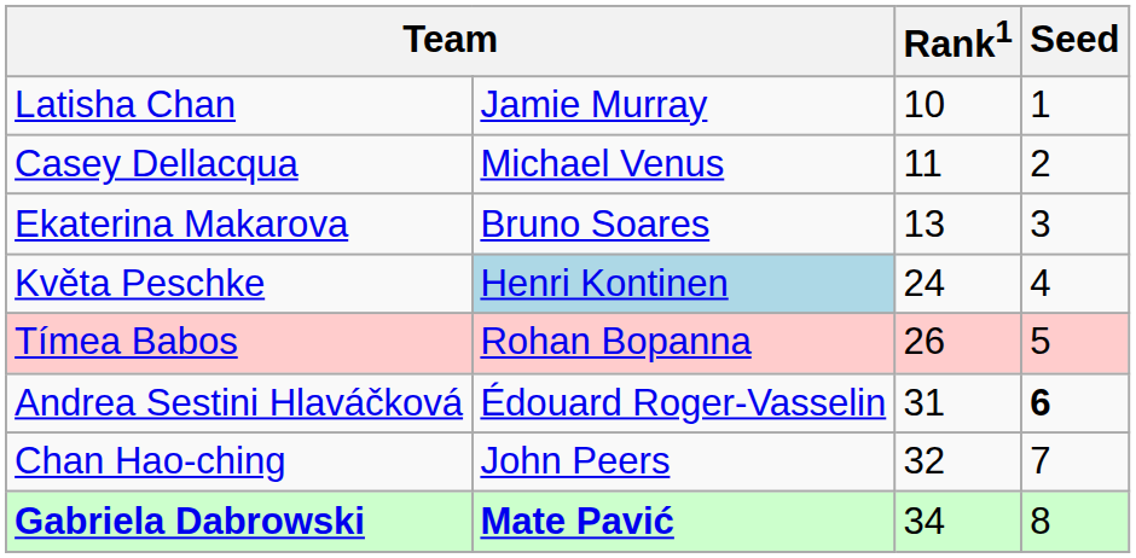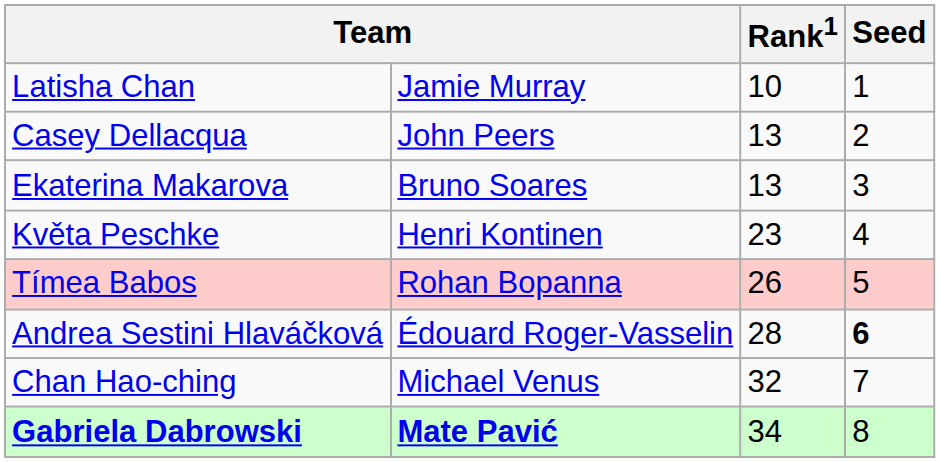 <table class="wikitable">
 <tr>
 <th width="325" colspan=2>Team</th>
 <th>Rank<sup>1</sup></th>
 <th>Seed</th>
 </tr>
 <tr s>
 <td> <a href='#'>Latisha Chan</a></td>
 <td> <a href='#'>Jamie Murray</a></td>
 <td>10</td>
 <td>1</td>
 </tr>
 <tr>
 <td> <a href='#'>Casey Dellacqua</a></td>
-<td> <a href='#'>Michael Venus</a></td>
-<td>11</td>
+<td> <a href='#'>John Peers</a></td>
+<td>13</td>
 <td>2</td>
 </tr>
 <tr>
 <td> <a href='#'>Ekaterina Makarova</a></td>
 <td> <a href='#'>Bruno Soares</a></td>
 <td>13</td>
 <td>3</td>
 </tr>
 <tr>
 <td> <a href='#'>Květa Peschke</a></td>
-<td style="background: lightblue;"> <a href='#'>Henri Kontinen</a></td>
-<td>24</td>
+<td> <a href='#'>Henri Kontinen</a></td>
+<td>23</td>
 <td>4</td>
 </tr>
 <tr style="background:#fcc;">
 <td> <a href='#'>Tímea Babos</a></td>
 <td> <a href='#'>Rohan Bopanna</a></td>
 <td>26</td>
 <td>5</td>
 </tr>
 <tr>
 <td> <a href='#'>Andrea Sestini Hlaváčková</a></td>
 <td> <a href='#'>Édouard Roger-Vasselin</a></td>
-<td>31</td>
+<td>28</td>
 <td><strong>6</strong></td>
 </tr>
 <tr>
 <td> <a href='#'>Chan Hao-ching</a></td>
-<td> <a href='#'>John Peers</a></td>
+<td> <a href='#'>Michael Venus</a></td>
 <td>32</td>
 <td>7</td>
 </tr>
 <tr style="background:#cfc;">
 <td> <strong><a href='#'>Gabriela Dabrowski</a></strong></td>
 <td> <strong><a href='#'>Mate Pavić</a></strong></td>
 <td>34</td>
 <td>8</td>
 </tr>
 </table>
